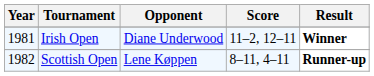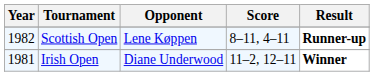 <table class="sortable wikitable" style="font-size:90%;">
 <tr>
 <th>Year</th>
 <th>Tournament</th>
 <th>Opponent</th>
 <th>Score</th>
 <th>Result</th>
 </tr>
 <tr>
 </tr>
 <tr style="background:#F0F8FF">
+<td align="center">1982</td>
+<td align="left"><a href='#'>Scottish Open</a></td>
+<td align="left"> <a href='#'>Lene Køppen</a></td>
+<td align="left">8–11, 4–11</td>
+<td style="text-align:left; background:white"> <strong>Runner-up</strong></td>
+</tr>
+<tr>
+</tr>
+<tr style="background:#F0F8FF">
 <td align="center">1981</td>
 <td align="left"><a href='#'>Irish Open</a></td>
 <td align="left"> <a href='#'>Diane Underwood</a></td>
 <td align="left">11–2, 12–11</td>
 <td style="text-align:left; background:white"> <strong>Winner</strong></td>
 </tr>
-<tr>
-</tr>
-<tr style="background:#F0F8FF">
-<td align="center">1982</td>
-<td align="left"><a href='#'>Scottish Open</a></td>
-<td align="left"> <a href='#'>Lene Køppen</a></td>
-<td align="left">8–11, 4–11</td>
-<td style="text-align:left; background:white"> <strong>Runner-up</strong></td>
-</tr>
 </table>
